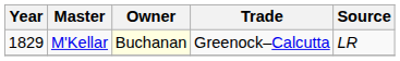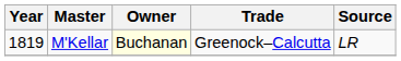 <table class=" wikitable">
 <tr>
 <th>Year</th>
 <th>Master</th>
 <th>Owner</th>
 <th>Trade</th>
 <th>Source</th>
 </tr>
 <tr>
-<td>1829</td>
+<td>1819</td>
 <td><a href='#'>M'Kellar</a></td>
 <td style="background: lightyellow;">Buchanan</td>
 <td>Greenock–<a href='#'>Calcutta</a></td>
 <td><em>LR</em></td>
 </tr>
 <tr>
 </tr>
 </table>
